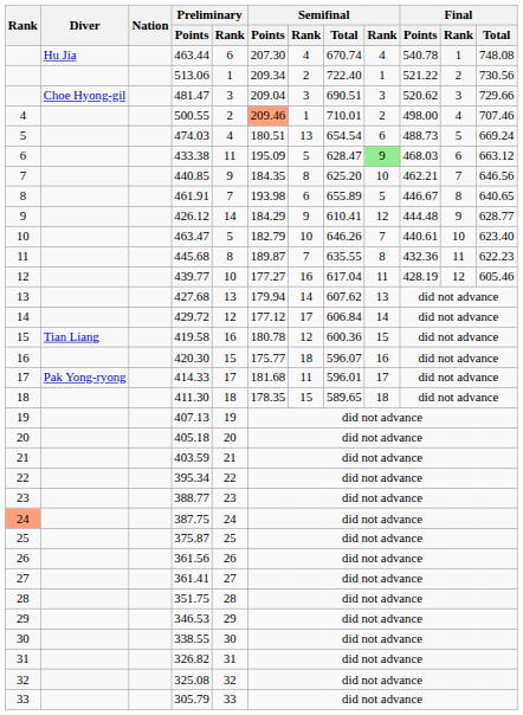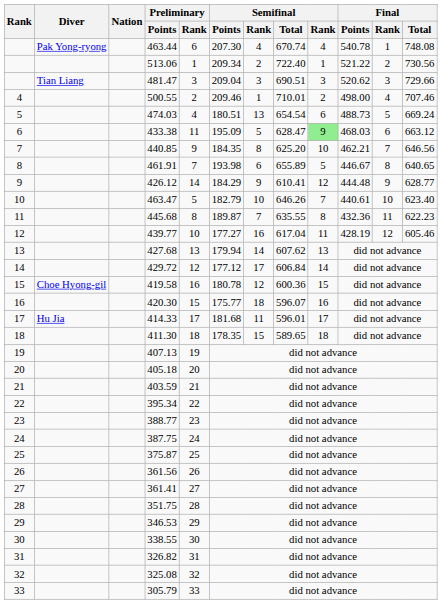 <table class="wikitable sortable" style="text-align:center">
 <tr>
 <th rowspan="2">Rank</th>
 <th rowspan="2">Diver</th>
 <th rowspan="2">Nation</th>
 <th colspan="2">Preliminary</th>
 <th colspan="4">Semifinal</th>
 <th colspan="3">Final</th>
 </tr>
 <tr>
 <th>Points</th>
 <th>Rank</th>
 <th>Points</th>
 <th>Rank</th>
 <th>Total</th>
 <th>Rank</th>
 <th>Points</th>
 <th>Rank</th>
 <th>Total</th>
 </tr>
 <tr>
 <td></td>
-<td align=left><a href='#'>Hu Jia</a></td>
+<td align=left><a href='#'>Pak Yong-ryong</a></td>
 <td align=left></td>
 <td>463.44</td>
 <td>6</td>
 <td>207.30</td>
 <td>4</td>
 <td>670.74</td>
 <td>4</td>
 <td>540.78</td>
 <td>1</td>
 <td>748.08</td>
 </tr>
 <tr>
 <td></td>
 <td align=left></td>
 <td align=left></td>
 <td>513.06</td>
 <td>1</td>
 <td>209.34</td>
 <td>2</td>
 <td>722.40</td>
 <td>1</td>
 <td>521.22</td>
 <td>2</td>
 <td>730.56</td>
 </tr>
 <tr>
 <td></td>
-<td align=left><a href='#'>Choe Hyong-gil</a></td>
+<td align=left><a href='#'>Tian Liang</a></td>
 <td align=left></td>
 <td>481.47</td>
 <td>3</td>
 <td>209.04</td>
 <td>3</td>
 <td>690.51</td>
 <td>3</td>
 <td>520.62</td>
 <td>3</td>
 <td>729.66</td>
 </tr>
 <tr>
 <td>4</td>
 <td align=left></td>
 <td align=left></td>
 <td>500.55</td>
 <td>2</td>
-<td style="background: lightsalmon;">209.46</td>
+<td>209.46</td>
 <td>1</td>
 <td>710.01</td>
 <td>2</td>
 <td>498.00</td>
 <td>4</td>
 <td>707.46</td>
 </tr>
 <tr>
 <td>5</td>
 <td align=left></td>
 <td align=left></td>
 <td>474.03</td>
 <td>4</td>
 <td>180.51</td>
 <td>13</td>
 <td>654.54</td>
 <td>6</td>
 <td>488.73</td>
 <td>5</td>
 <td>669.24</td>
 </tr>
 <tr>
 <td>6</td>
 <td align=left></td>
 <td align=left></td>
 <td>433.38</td>
 <td>11</td>
 <td>195.09</td>
 <td>5</td>
 <td>628.47</td>
 <td style="background: lightgreen;">9</td>
 <td>468.03</td>
 <td>6</td>
 <td>663.12</td>
 </tr>
 <tr>
 <td>7</td>
 <td align=left></td>
 <td align=left></td>
 <td>440.85</td>
 <td>9</td>
 <td>184.35</td>
 <td>8</td>
 <td>625.20</td>
 <td>10</td>
 <td>462.21</td>
 <td>7</td>
 <td>646.56</td>
 </tr>
 <tr>
 <td>8</td>
 <td align=left></td>
 <td align=left></td>
 <td>461.91</td>
 <td>7</td>
 <td>193.98</td>
 <td>6</td>
 <td>655.89</td>
 <td>5</td>
 <td>446.67</td>
 <td>8</td>
 <td>640.65</td>
 </tr>
 <tr>
 <td>9</td>
 <td align=left></td>
 <td align=left></td>
 <td>426.12</td>
 <td>14</td>
 <td>184.29</td>
 <td>9</td>
 <td>610.41</td>
 <td>12</td>
 <td>444.48</td>
 <td>9</td>
 <td>628.77</td>
 </tr>
 <tr>
 <td>10</td>
 <td align=left></td>
 <td align=left></td>
 <td>463.47</td>
 <td>5</td>
 <td>182.79</td>
 <td>10</td>
 <td>646.26</td>
 <td>7</td>
 <td>440.61</td>
 <td>10</td>
 <td>623.40</td>
 </tr>
 <tr>
 <td>11</td>
 <td align=left></td>
 <td align=left></td>
 <td>445.68</td>
 <td>8</td>
 <td>189.87</td>
 <td>7</td>
 <td>635.55</td>
 <td>8</td>
 <td>432.36</td>
 <td>11</td>
 <td>622.23</td>
 </tr>
 <tr>
 <td>12</td>
 <td align=left></td>
 <td align=left></td>
 <td>439.77</td>
 <td>10</td>
 <td>177.27</td>
 <td>16</td>
 <td>617.04</td>
 <td>11</td>
 <td>428.19</td>
 <td>12</td>
 <td>605.46</td>
 </tr>
 <tr>
 <td>13</td>
 <td align=left></td>
 <td align=left></td>
 <td>427.68</td>
 <td>13</td>
 <td>179.94</td>
 <td>14</td>
 <td>607.62</td>
 <td>13</td>
 <td colspan=3>did not advance</td>
 </tr>
 <tr>
 <td>14</td>
 <td align=left></td>
 <td align=left></td>
 <td>429.72</td>
 <td>12</td>
 <td>177.12</td>
 <td>17</td>
 <td>606.84</td>
 <td>14</td>
 <td colspan=3>did not advance</td>
 </tr>
 <tr>
 <td>15</td>
-<td align=left><a href='#'>Tian Liang</a></td>
+<td align=left><a href='#'>Choe Hyong-gil</a></td>
 <td align=left></td>
 <td>419.58</td>
 <td>16</td>
 <td>180.78</td>
 <td>12</td>
 <td>600.36</td>
 <td>15</td>
 <td colspan=3>did not advance</td>
 </tr>
 <tr>
 <td>16</td>
 <td align=left></td>
 <td align=left></td>
 <td>420.30</td>
 <td>15</td>
 <td>175.77</td>
 <td>18</td>
 <td>596.07</td>
 <td>16</td>
 <td colspan=3>did not advance</td>
 </tr>
 <tr>
 <td>17</td>
-<td align=left><a href='#'>Pak Yong-ryong</a></td>
+<td align=left><a href='#'>Hu Jia</a></td>
 <td align=left></td>
 <td>414.33</td>
 <td>17</td>
 <td>181.68</td>
 <td>11</td>
 <td>596.01</td>
 <td>17</td>
 <td colspan=3>did not advance</td>
 </tr>
 <tr>
 <td>18</td>
 <td align=left></td>
 <td align=left></td>
 <td>411.30</td>
 <td>18</td>
 <td>178.35</td>
 <td>15</td>
 <td>589.65</td>
 <td>18</td>
 <td colspan=3>did not advance</td>
 </tr>
 <tr>
 <td>19</td>
 <td align=left></td>
 <td align=left></td>
 <td>407.13</td>
 <td>19</td>
 <td colspan=7>did not advance</td>
 </tr>
 <tr>
 <td>20</td>
 <td align=left></td>
 <td align=left></td>
 <td>405.18</td>
 <td>20</td>
 <td colspan=7>did not advance</td>
 </tr>
 <tr>
 <td>21</td>
 <td align=left></td>
 <td align=left></td>
 <td>403.59</td>
 <td>21</td>
 <td colspan=7>did not advance</td>
 </tr>
 <tr>
 <td>22</td>
 <td align=left></td>
 <td align=left></td>
 <td>395.34</td>
 <td>22</td>
 <td colspan=7>did not advance</td>
 </tr>
 <tr>
 <td>23</td>
 <td align=left></td>
 <td align=left></td>
 <td>388.77</td>
 <td>23</td>
 <td colspan=7>did not advance</td>
 </tr>
 <tr>
-<td style="background: lightsalmon;">24</td>
+<td>24</td>
 <td align=left></td>
 <td align=left></td>
 <td>387.75</td>
 <td>24</td>
 <td colspan=7>did not advance</td>
 </tr>
 <tr>
 <td>25</td>
 <td align=left></td>
 <td align=left></td>
 <td>375.87</td>
 <td>25</td>
 <td colspan=7>did not advance</td>
 </tr>
 <tr>
 <td>26</td>
 <td align=left></td>
 <td align=left></td>
 <td>361.56</td>
 <td>26</td>
 <td colspan=7>did not advance</td>
 </tr>
 <tr>
 <td>27</td>
 <td align=left></td>
 <td align=left></td>
 <td>361.41</td>
 <td>27</td>
 <td colspan=7>did not advance</td>
 </tr>
 <tr>
 <td>28</td>
 <td align=left></td>
 <td align=left></td>
 <td>351.75</td>
 <td>28</td>
 <td colspan=7>did not advance</td>
 </tr>
 <tr>
 <td>29</td>
 <td align=left></td>
 <td align=left></td>
 <td>346.53</td>
 <td>29</td>
 <td colspan=7>did not advance</td>
 </tr>
 <tr>
 <td>30</td>
 <td align=left></td>
 <td align=left></td>
 <td>338.55</td>
 <td>30</td>
 <td colspan=7>did not advance</td>
 </tr>
 <tr>
 <td>31</td>
 <td align=left></td>
 <td align=left></td>
 <td>326.82</td>
 <td>31</td>
 <td colspan=7>did not advance</td>
 </tr>
 <tr>
 <td>32</td>
 <td align=left></td>
 <td align=left></td>
 <td>325.08</td>
 <td>32</td>
 <td colspan=7>did not advance</td>
 </tr>
 <tr>
 <td>33</td>
 <td align=left></td>
 <td align=left></td>
 <td>305.79</td>
 <td>33</td>
 <td colspan=7>did not advance</td>
 </tr>
 </table>
